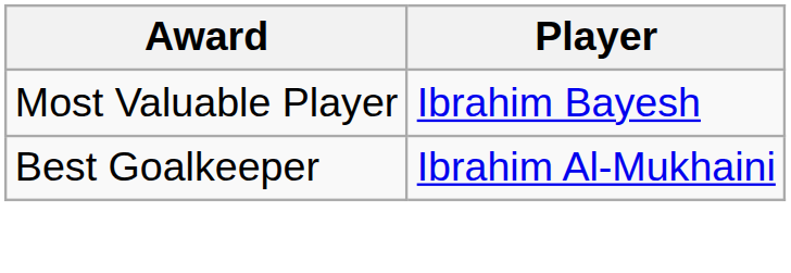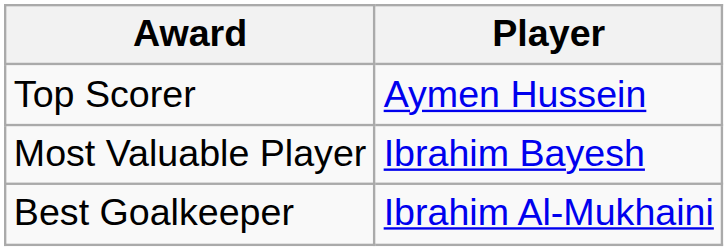 <table class="wikitable">
 <tr>
 <th>Award</th>
 <th>Player</th>
+</tr>
+<tr>
+<td>Top Scorer</td>
+<td> <a href='#'>Aymen Hussein</a></td>
 </tr>
 <tr>
 <td>Most Valuable Player</td>
 <td> <a href='#'>Ibrahim Bayesh</a></td>
 </tr>
 <tr>
 <td>Best Goalkeeper</td>
 <td> <a href='#'>Ibrahim Al-Mukhaini</a></td>
 </tr>
 </table>
